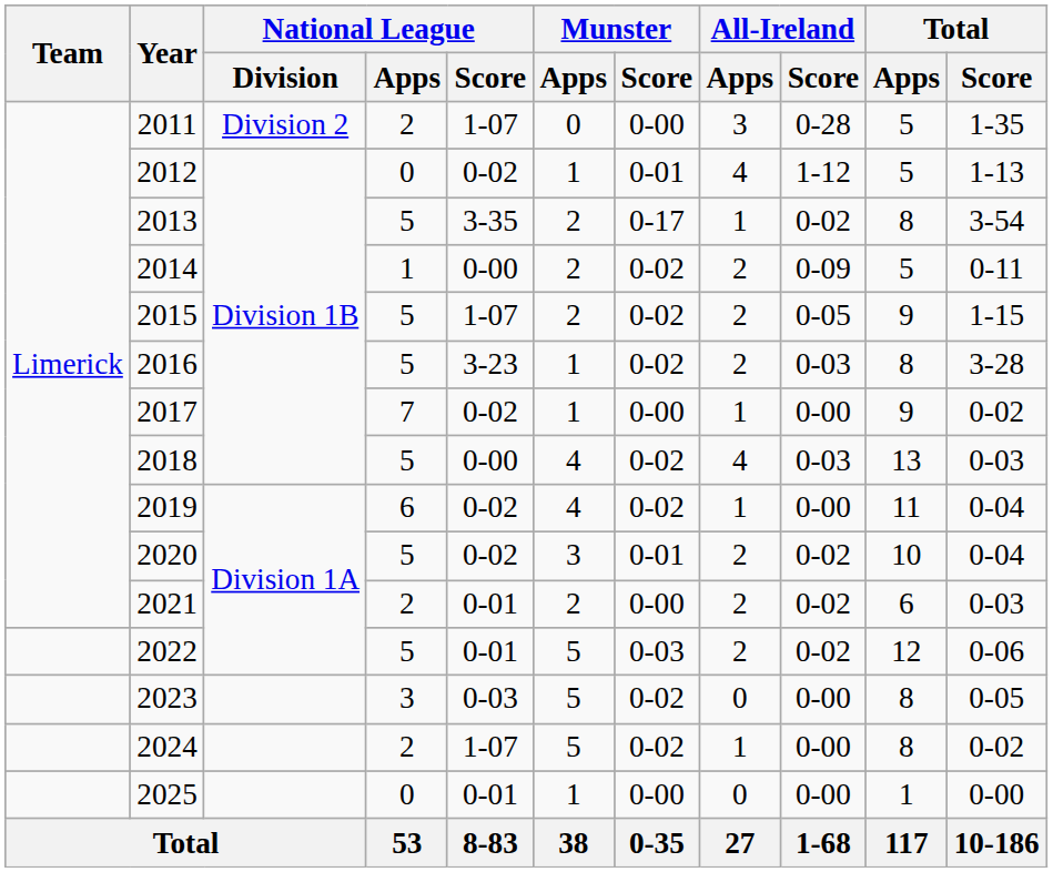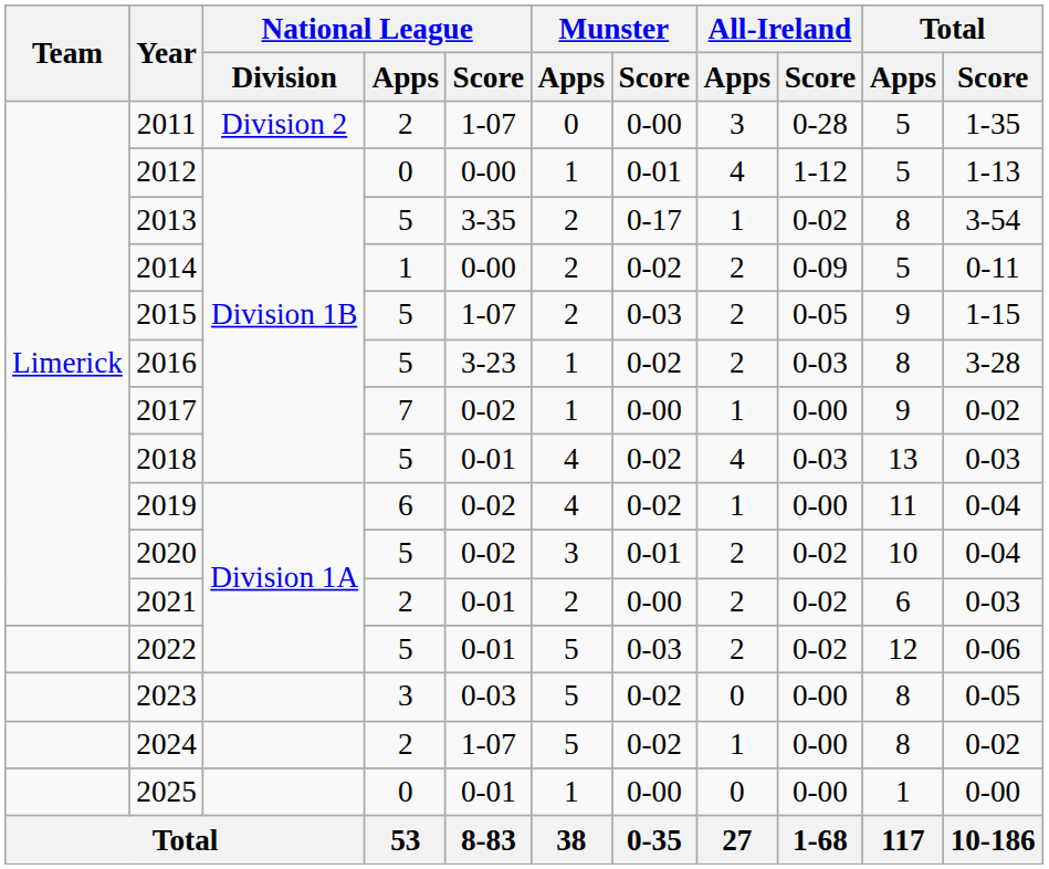 <table class="wikitable" style="text-align:center">
 <tr>
 <th rowspan="2">Team</th>
 <th rowspan="2">Year</th>
 <th colspan="3"><a href='#'>National League</a></th>
 <th colspan="2"><a href='#'>Munster</a></th>
 <th colspan="2"><a href='#'>All-Ireland</a></th>
 <th colspan="2">Total</th>
 </tr>
 <tr>
 <th>Division</th>
 <th>Apps</th>
 <th>Score</th>
 <th>Apps</th>
 <th>Score</th>
 <th>Apps</th>
 <th>Score</th>
 <th>Apps</th>
 <th>Score</th>
 </tr>
 <tr>
 <td rowspan="11"><a href='#'>Limerick</a></td>
 <td>2011</td>
 <td rowspan="1"><a href='#'>Division 2</a></td>
 <td>2</td>
 <td>1-07</td>
 <td>0</td>
 <td>0-00</td>
 <td>3</td>
 <td>0-28</td>
 <td>5</td>
 <td>1-35</td>
 </tr>
 <tr>
 <td>2012</td>
 <td rowspan="7"><a href='#'>Division 1B</a></td>
 <td>0</td>
-<td>0-02</td>
+<td>0-00</td>
 <td>1</td>
 <td>0-01</td>
 <td>4</td>
 <td>1-12</td>
 <td>5</td>
 <td>1-13</td>
 </tr>
 <tr>
 <td>2013</td>
 <td>5</td>
 <td>3-35</td>
 <td>2</td>
 <td>0-17</td>
 <td>1</td>
 <td>0-02</td>
 <td>8</td>
 <td>3-54</td>
 </tr>
 <tr>
 <td>2014</td>
 <td>1</td>
 <td>0-00</td>
 <td>2</td>
 <td>0-02</td>
 <td>2</td>
 <td>0-09</td>
 <td>5</td>
 <td>0-11</td>
 </tr>
 <tr>
 <td>2015</td>
 <td>5</td>
 <td>1-07</td>
 <td>2</td>
-<td>0-02</td>
+<td>0-03</td>
 <td>2</td>
 <td>0-05</td>
 <td>9</td>
 <td>1-15</td>
 </tr>
 <tr>
 <td>2016</td>
 <td>5</td>
 <td>3-23</td>
 <td>1</td>
 <td>0-02</td>
 <td>2</td>
 <td>0-03</td>
 <td>8</td>
 <td>3-28</td>
 </tr>
 <tr>
 <td>2017</td>
 <td>7</td>
 <td>0-02</td>
 <td>1</td>
 <td>0-00</td>
 <td>1</td>
 <td>0-00</td>
 <td>9</td>
 <td>0-02</td>
 </tr>
 <tr>
 <td>2018</td>
 <td>5</td>
-<td>0-00</td>
+<td>0-01</td>
 <td>4</td>
 <td>0-02</td>
 <td>4</td>
 <td>0-03</td>
 <td>13</td>
 <td>0-03</td>
 </tr>
 <tr>
 <td>2019</td>
 <td rowspan="4"><a href='#'>Division 1A</a></td>
 <td>6</td>
 <td>0-02</td>
 <td>4</td>
 <td>0-02</td>
 <td>1</td>
 <td>0-00</td>
 <td>11</td>
 <td>0-04</td>
 </tr>
 <tr>
 <td>2020</td>
 <td>5</td>
 <td>0-02</td>
 <td>3</td>
 <td>0-01</td>
 <td>2</td>
 <td>0-02</td>
 <td>10</td>
 <td>0-04</td>
 </tr>
 <tr>
 <td>2021</td>
 <td>2</td>
 <td>0-01</td>
 <td>2</td>
 <td>0-00</td>
 <td>2</td>
 <td>0-02</td>
 <td>6</td>
 <td>0-03</td>
 </tr>
 <tr>
 <td></td>
 <td>2022</td>
 <td>5</td>
 <td>0-01</td>
 <td>5</td>
 <td>0-03</td>
 <td>2</td>
 <td>0-02</td>
 <td>12</td>
 <td>0-06</td>
 </tr>
 <tr>
 <td></td>
 <td>2023</td>
 <td></td>
 <td>3</td>
 <td>0-03</td>
 <td>5</td>
 <td>0-02</td>
 <td>0</td>
 <td>0-00</td>
 <td>8</td>
 <td>0-05</td>
 </tr>
 <tr>
 <td></td>
 <td>2024</td>
 <td></td>
 <td>2</td>
 <td>1-07</td>
 <td>5</td>
 <td>0-02</td>
 <td>1</td>
 <td>0-00</td>
 <td>8</td>
 <td>0-02</td>
 </tr>
 <tr>
 <td></td>
 <td>2025</td>
 <td></td>
 <td>0</td>
 <td>0-01</td>
 <td>1</td>
 <td>0-00</td>
 <td>0</td>
 <td>0-00</td>
 <td>1</td>
 <td>0-00</td>
 </tr>
 <tr>
 <th colspan="3">Total</th>
 <th>53</th>
 <th>8-83</th>
 <th>38</th>
 <th>0-35</th>
 <th>27</th>
 <th>1-68</th>
 <th>117</th>
 <th>10-186</th>
 </tr>
 </table>
